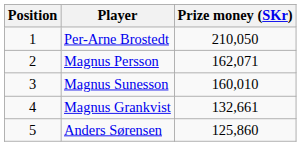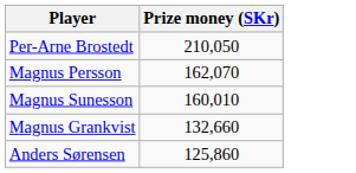 <table class="wikitable">
 <tr>
-<th>Position</th>
 <th>Player</th>
 <th>Prize money (<a href='#'>SKr</a>)</th>
 </tr>
 <tr>
-<td align=center>1</td>
 <td> <a href='#'>Per-Arne Brostedt</a></td>
 <td align=center>210,050</td>
 </tr>
 <tr>
-<td align=center>2</td>
 <td> <a href='#'>Magnus Persson</a></td>
-<td align=center>162,071</td>
+<td align=center>162,070</td>
 </tr>
 <tr>
-<td align=center>3</td>
 <td> <a href='#'>Magnus Sunesson</a></td>
 <td align=center>160,010</td>
 </tr>
 <tr>
-<td align=center>4</td>
 <td> <a href='#'>Magnus Grankvist</a></td>
-<td align=center>132,661</td>
+<td align=center>132,660</td>
 </tr>
 <tr>
-<td align=center>5</td>
 <td> <a href='#'>Anders Sørensen</a></td>
 <td align=center>125,860</td>
 </tr>
 </table>
